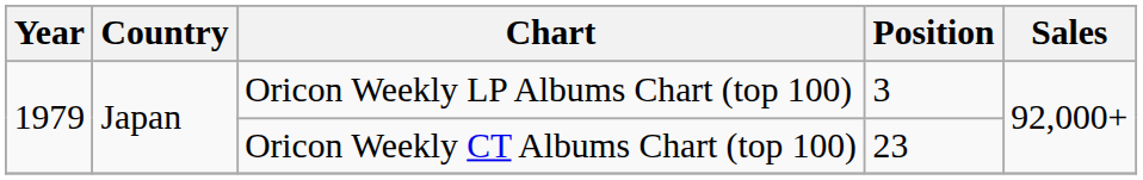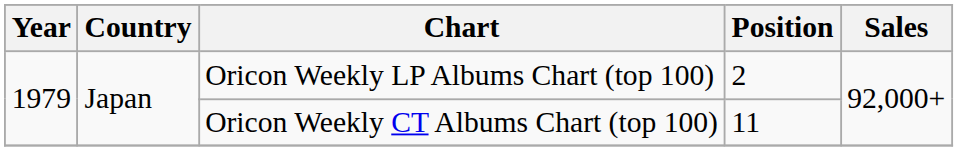 <table class="wikitable">
 <tr>
 <th>Year</th>
 <th>Country</th>
 <th>Chart</th>
 <th>Position</th>
 <th>Sales</th>
 </tr>
 <tr>
 <td rowspan=2>1979</td>
 <td rowspan=2>Japan</td>
 <td>Oricon Weekly LP Albums Chart (top 100)</td>
-<td>3</td>
+<td>2</td>
 <td rowspan=2>92,000+</td>
 </tr>
 <tr>
 <td>Oricon Weekly <a href='#'>CT</a> Albums Chart (top 100)</td>
-<td>23</td>
+<td>11</td>
 </tr>
 <tr>
 </tr>
 </table>
